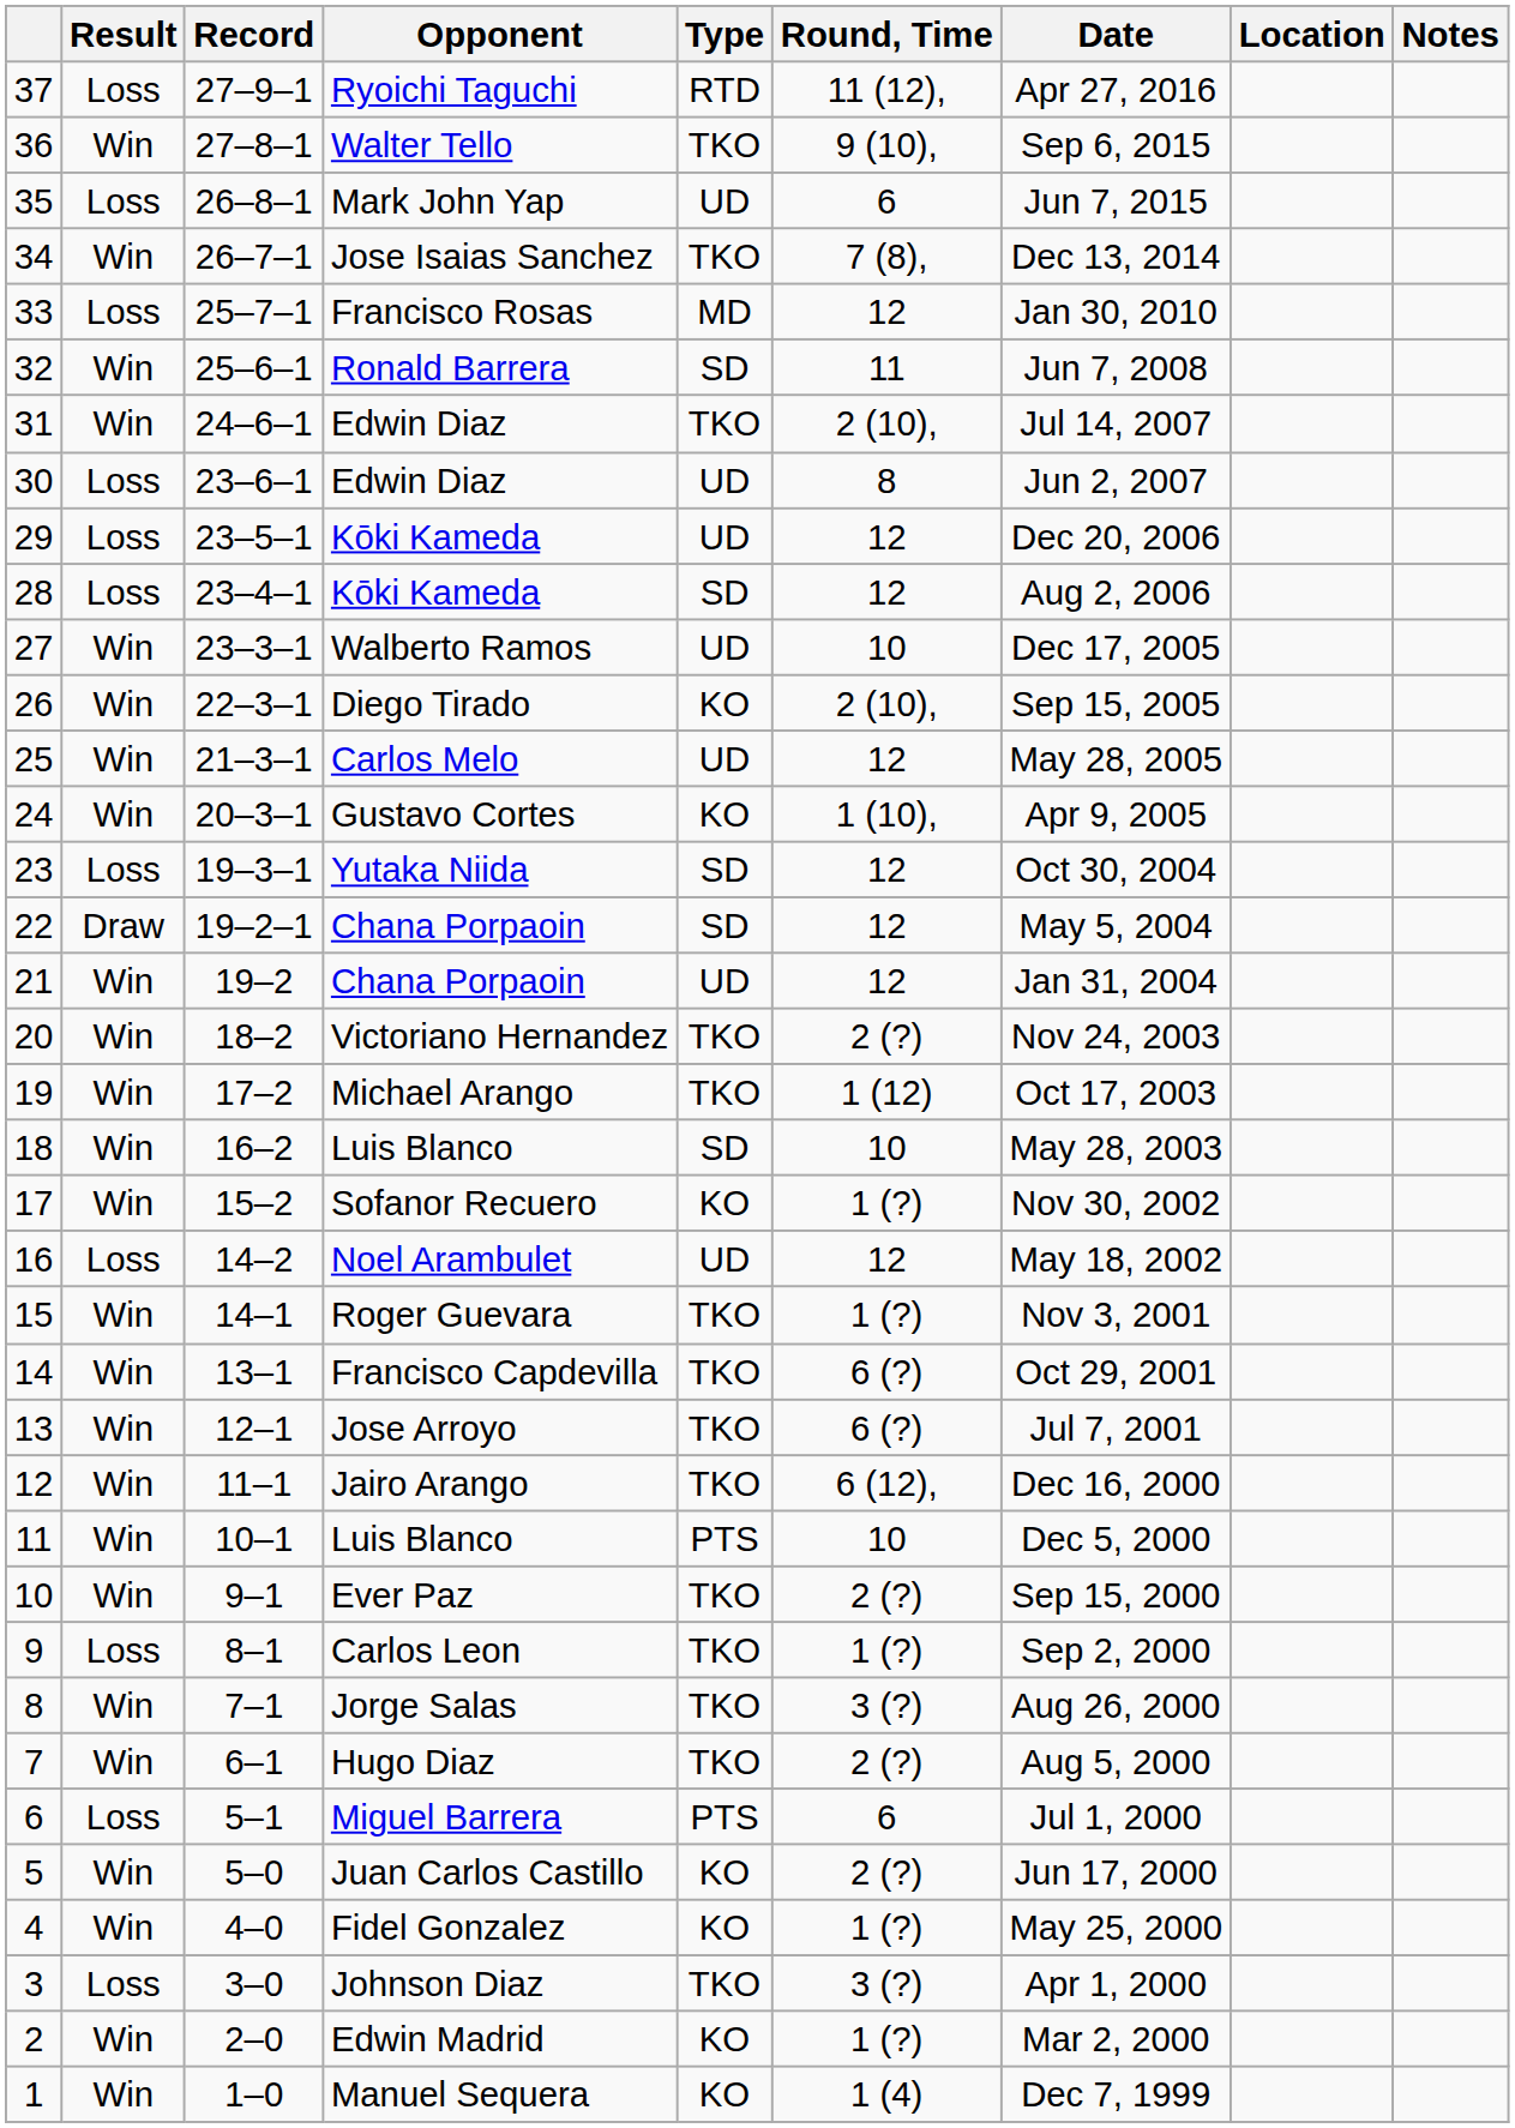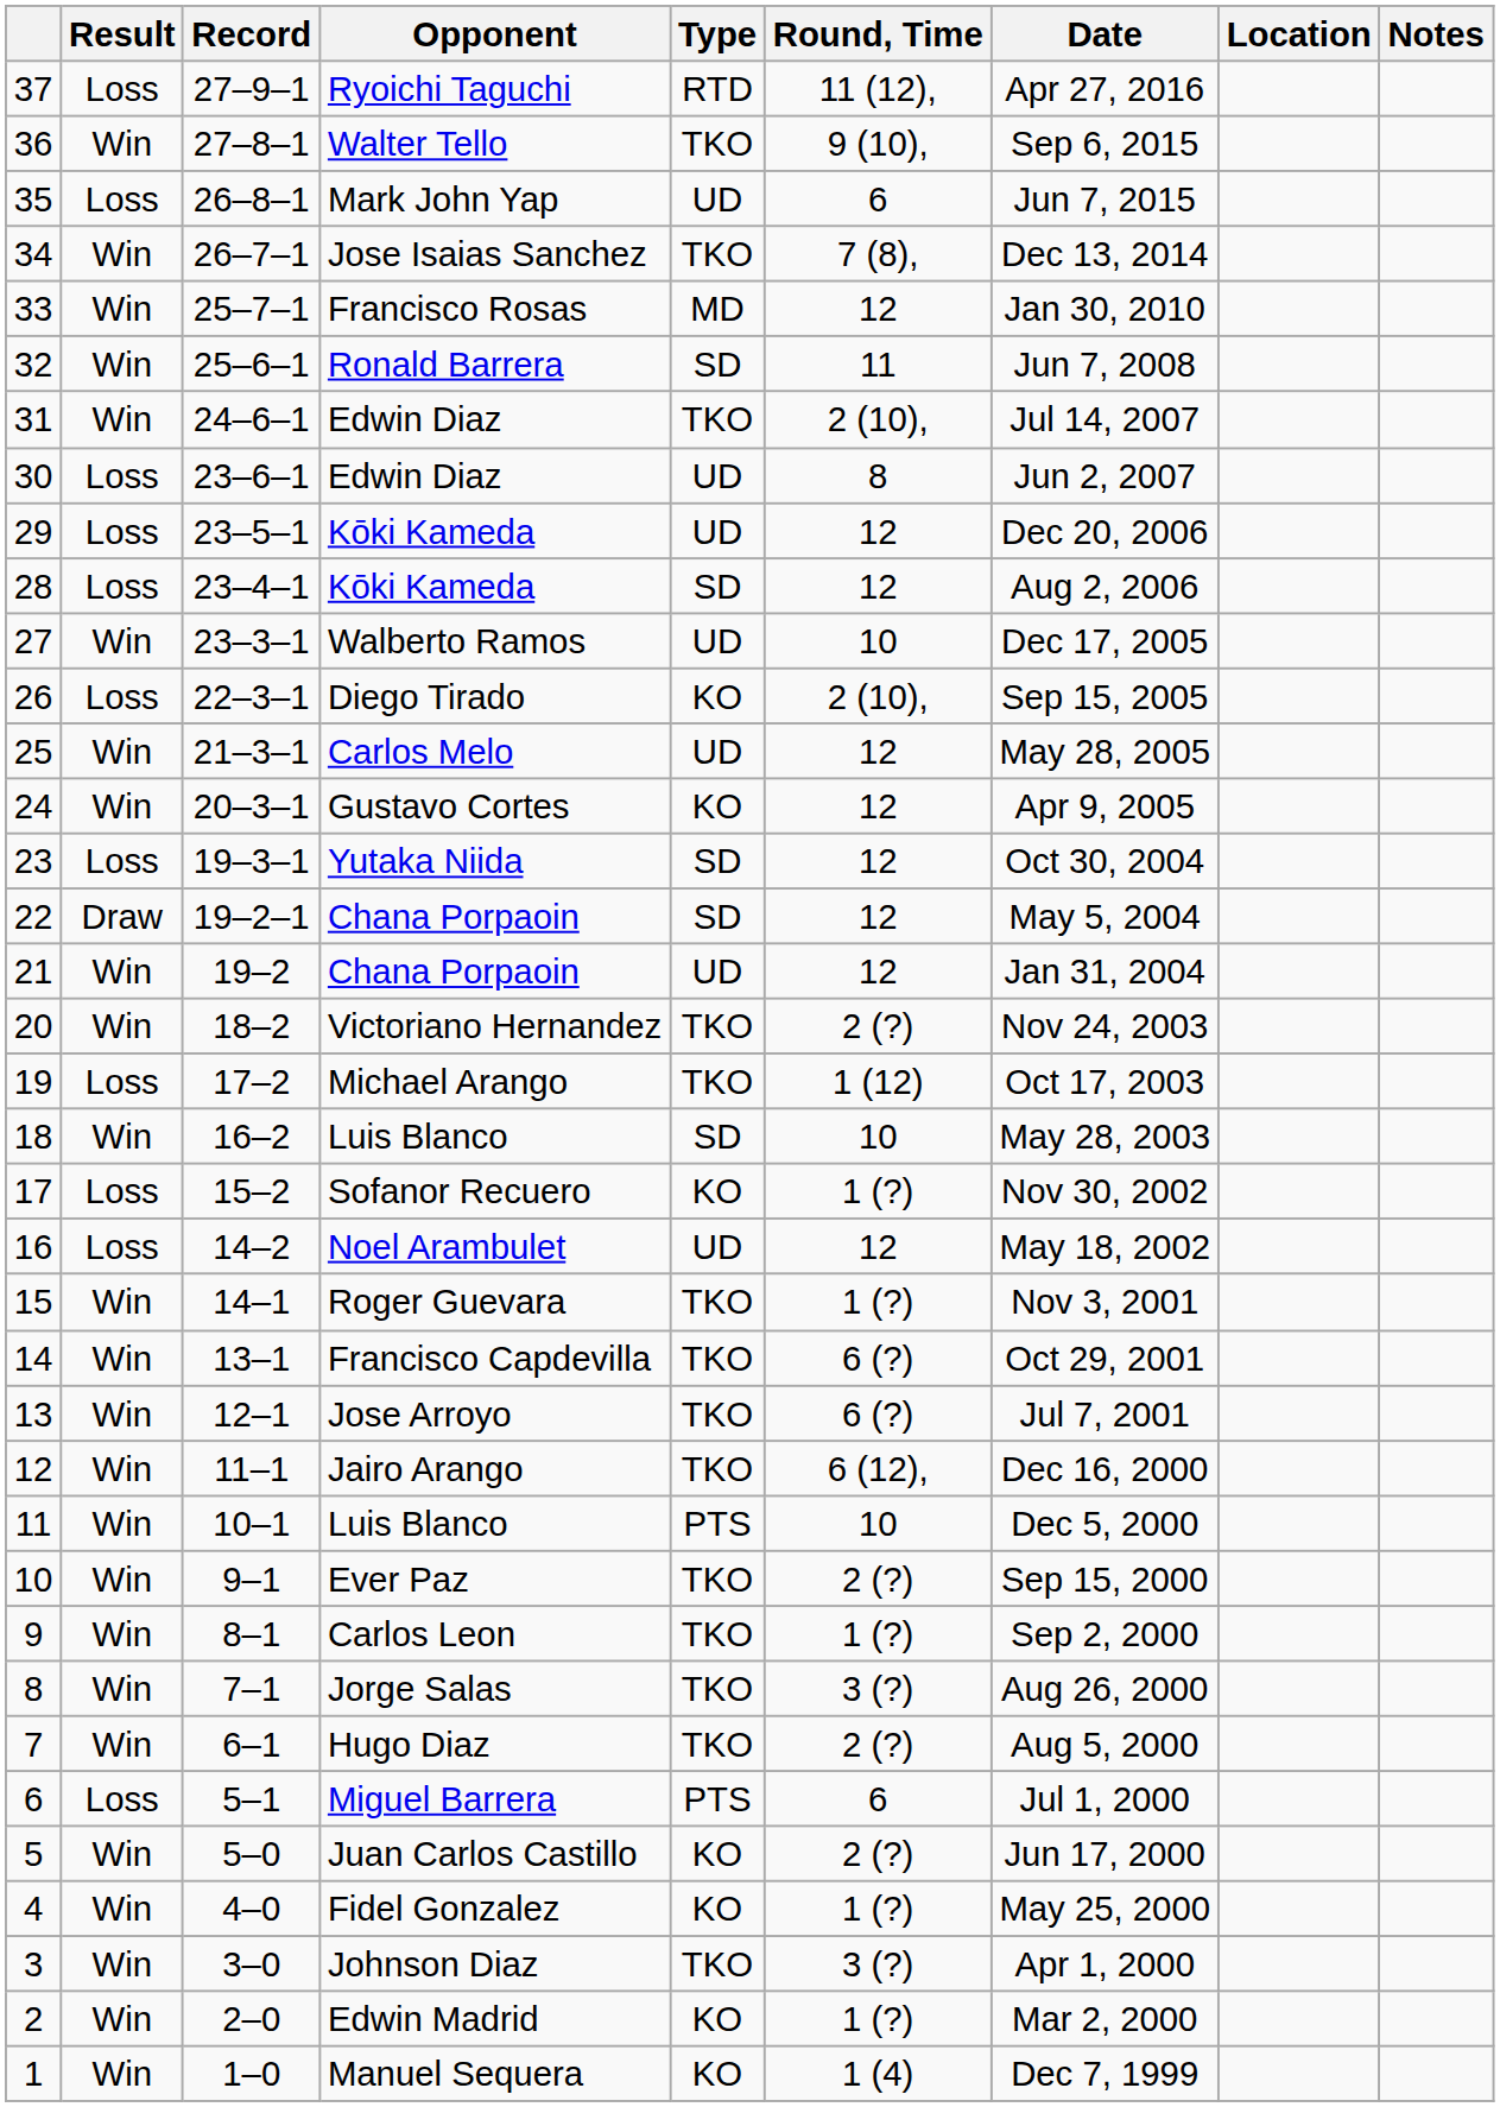 <table class="wikitable" style="text-align:center; font-size:95%">
 <tr>
 <th></th>
 <th>Result</th>
 <th>Record</th>
 <th>Opponent</th>
 <th>Type</th>
 <th>Round, Time</th>
 <th>Date</th>
 <th>Location</th>
 <th>Notes</th>
 </tr>
 <tr>
 <td>37</td>
 <td>Loss</td>
 <td>27–9–1</td>
 <td align=left><a href='#'>Ryoichi Taguchi</a></td>
 <td>RTD</td>
 <td>11 (12), </td>
 <td>Apr 27, 2016</td>
 <td align=left></td>
 <td align=left></td>
 </tr>
 <tr>
 <td>36</td>
 <td>Win</td>
 <td>27–8–1</td>
 <td align=left><a href='#'>Walter Tello</a></td>
 <td>TKO</td>
 <td>9 (10), </td>
 <td>Sep 6, 2015</td>
 <td align=left></td>
 <td></td>
 </tr>
 <tr>
 <td>35</td>
 <td>Loss</td>
 <td>26–8–1</td>
 <td align=left>Mark John Yap</td>
 <td>UD</td>
 <td>6</td>
 <td>Jun 7, 2015</td>
 <td align=left></td>
 <td></td>
 </tr>
 <tr>
 <td>34</td>
 <td>Win</td>
 <td>26–7–1</td>
 <td align=left>Jose Isaias Sanchez</td>
 <td>TKO</td>
 <td>7 (8), </td>
 <td>Dec 13, 2014</td>
 <td align=left></td>
 <td></td>
 </tr>
 <tr>
 <td>33</td>
-<td>Loss</td>
+<td>Win</td>
 <td>25–7–1</td>
 <td align=left>Francisco Rosas</td>
 <td>MD</td>
 <td>12</td>
 <td>Jan 30, 2010</td>
 <td align=left></td>
 <td></td>
 </tr>
 <tr>
 <td>32</td>
 <td>Win</td>
 <td>25–6–1</td>
 <td align=left><a href='#'>Ronald Barrera</a></td>
 <td>SD</td>
 <td>11</td>
 <td>Jun 7, 2008</td>
 <td align=left></td>
 <td align=left></td>
 </tr>
 <tr>
 <td>31</td>
 <td>Win</td>
 <td>24–6–1</td>
 <td align=left>Edwin Diaz</td>
 <td>TKO</td>
 <td>2 (10), </td>
 <td>Jul 14, 2007</td>
 <td align=left></td>
 <td></td>
 </tr>
 <tr>
 <td>30</td>
 <td>Loss</td>
 <td>23–6–1</td>
 <td align=left>Edwin Diaz</td>
 <td>UD</td>
 <td>8</td>
 <td>Jun 2, 2007</td>
 <td align=left></td>
 <td></td>
 </tr>
 <tr>
 <td>29</td>
 <td>Loss</td>
 <td>23–5–1</td>
 <td align=left><a href='#'>Kōki Kameda</a></td>
 <td>UD</td>
 <td>12</td>
 <td>Dec 20, 2006</td>
 <td align=left></td>
 <td align=left></td>
 </tr>
 <tr>
 <td>28</td>
 <td>Loss</td>
 <td>23–4–1</td>
 <td align=left><a href='#'>Kōki Kameda</a></td>
 <td>SD</td>
 <td>12</td>
 <td>Aug 2, 2006</td>
 <td align=left></td>
 <td align=left></td>
 </tr>
 <tr>
 <td>27</td>
 <td>Win</td>
 <td>23–3–1</td>
 <td align=left>Walberto Ramos</td>
 <td>UD</td>
 <td>10</td>
 <td>Dec 17, 2005</td>
 <td align=left></td>
 <td></td>
 </tr>
 <tr>
 <td>26</td>
-<td>Win</td>
+<td>Loss</td>
 <td>22–3–1</td>
 <td align=left>Diego Tirado</td>
 <td>KO</td>
 <td>2 (10), </td>
 <td>Sep 15, 2005</td>
 <td align=left></td>
 <td></td>
 </tr>
 <tr>
 <td>25</td>
 <td>Win</td>
 <td>21–3–1</td>
 <td align=left><a href='#'>Carlos Melo</a></td>
 <td>UD</td>
 <td>12</td>
 <td>May 28, 2005</td>
 <td align=left></td>
 <td align=left></td>
 </tr>
 <tr>
 <td>24</td>
 <td>Win</td>
 <td>20–3–1</td>
 <td align=left>Gustavo Cortes</td>
 <td>KO</td>
-<td>1 (10), </td>
+<td>12</td>
 <td>Apr 9, 2005</td>
 <td align=left></td>
 <td></td>
 </tr>
 <tr>
 <td>23</td>
 <td>Loss</td>
 <td>19–3–1</td>
 <td align=left><a href='#'>Yutaka Niida</a></td>
 <td>SD</td>
 <td>12</td>
 <td>Oct 30, 2004</td>
 <td align=left></td>
 <td align=left></td>
 </tr>
 <tr>
 <td>22</td>
 <td>Draw</td>
 <td>19–2–1</td>
 <td align=left><a href='#'>Chana Porpaoin</a></td>
 <td>SD</td>
 <td>12</td>
 <td>May 5, 2004</td>
 <td align=left></td>
 <td align=left></td>
 </tr>
 <tr>
 <td>21</td>
 <td>Win</td>
 <td>19–2</td>
 <td align=left><a href='#'>Chana Porpaoin</a></td>
 <td>UD</td>
 <td>12</td>
 <td>Jan 31, 2004</td>
 <td align=left></td>
 <td align=left></td>
 </tr>
 <tr>
 <td>20</td>
 <td>Win</td>
 <td>18–2</td>
 <td align=left>Victoriano Hernandez</td>
 <td>TKO</td>
 <td>2 (?)</td>
 <td>Nov 24, 2003</td>
 <td align=left></td>
 <td></td>
 </tr>
 <tr>
 <td>19</td>
-<td>Win</td>
+<td>Loss</td>
 <td>17–2</td>
 <td align=left>Michael Arango</td>
 <td>TKO</td>
 <td>1 (12)</td>
 <td>Oct 17, 2003</td>
 <td align=left></td>
 <td align=left></td>
 </tr>
 <tr>
 <td>18</td>
 <td>Win</td>
 <td>16–2</td>
 <td align=left>Luis Blanco</td>
 <td>SD</td>
 <td>10</td>
 <td>May 28, 2003</td>
 <td align=left></td>
 <td></td>
 </tr>
 <tr>
 <td>17</td>
-<td>Win</td>
+<td>Loss</td>
 <td>15–2</td>
 <td align=left>Sofanor Recuero</td>
 <td>KO</td>
 <td>1 (?)</td>
 <td>Nov 30, 2002</td>
 <td align=left></td>
 <td></td>
 </tr>
 <tr>
 <td>16</td>
 <td>Loss</td>
 <td>14–2</td>
 <td align=left><a href='#'>Noel Arambulet</a></td>
 <td>UD</td>
 <td>12</td>
 <td>May 18, 2002</td>
 <td align=left></td>
 <td align=left></td>
 </tr>
 <tr>
 <td>15</td>
 <td>Win</td>
 <td>14–1</td>
 <td align=left>Roger Guevara</td>
 <td>TKO</td>
 <td>1 (?)</td>
 <td>Nov 3, 2001</td>
 <td align=left></td>
 <td></td>
 </tr>
 <tr>
 <td>14</td>
 <td>Win</td>
 <td>13–1</td>
 <td align=left>Francisco Capdevilla</td>
 <td>TKO</td>
 <td>6 (?)</td>
 <td>Oct 29, 2001</td>
 <td align=left></td>
 <td></td>
 </tr>
 <tr>
 <td>13</td>
 <td>Win</td>
 <td>12–1</td>
 <td align=left>Jose Arroyo</td>
 <td>TKO</td>
 <td>6 (?)</td>
 <td>Jul 7, 2001</td>
 <td align=left></td>
 <td></td>
 </tr>
 <tr>
 <td>12</td>
 <td>Win</td>
 <td>11–1</td>
 <td align=left>Jairo Arango</td>
 <td>TKO</td>
 <td>6 (12), </td>
 <td>Dec 16, 2000</td>
 <td align=left></td>
 <td align=left></td>
 </tr>
 <tr>
 <td>11</td>
 <td>Win</td>
 <td>10–1</td>
 <td align=left>Luis Blanco</td>
 <td>PTS</td>
 <td>10</td>
 <td>Dec 5, 2000</td>
 <td align=left></td>
 <td></td>
 </tr>
 <tr>
 <td>10</td>
 <td>Win</td>
 <td>9–1</td>
 <td align=left>Ever Paz</td>
 <td>TKO</td>
 <td>2 (?)</td>
 <td>Sep 15, 2000</td>
 <td align=left></td>
 <td></td>
 </tr>
 <tr>
 <td>9</td>
-<td>Loss</td>
+<td>Win</td>
 <td>8–1</td>
 <td align=left>Carlos Leon</td>
 <td>TKO</td>
 <td>1 (?)</td>
 <td>Sep 2, 2000</td>
 <td align=left></td>
 <td></td>
 </tr>
 <tr>
 <td>8</td>
 <td>Win</td>
 <td>7–1</td>
 <td align=left>Jorge Salas</td>
 <td>TKO</td>
 <td>3 (?)</td>
 <td>Aug 26, 2000</td>
 <td align=left></td>
 <td></td>
 </tr>
 <tr>
 <td>7</td>
 <td>Win</td>
 <td>6–1</td>
 <td align=left>Hugo Diaz</td>
 <td>TKO</td>
 <td>2 (?)</td>
 <td>Aug 5, 2000</td>
 <td align=left></td>
 <td></td>
 </tr>
 <tr>
 <td>6</td>
 <td>Loss</td>
 <td>5–1</td>
 <td align=left><a href='#'>Miguel Barrera</a></td>
 <td>PTS</td>
 <td>6</td>
 <td>Jul 1, 2000</td>
 <td align=left></td>
 <td></td>
 </tr>
 <tr>
 <td>5</td>
 <td>Win</td>
 <td>5–0</td>
 <td align=left>Juan Carlos Castillo</td>
 <td>KO</td>
 <td>2 (?)</td>
 <td>Jun 17, 2000</td>
 <td align=left></td>
 <td></td>
 </tr>
 <tr>
 <td>4</td>
 <td>Win</td>
 <td>4–0</td>
 <td align=left>Fidel Gonzalez</td>
 <td>KO</td>
 <td>1 (?)</td>
 <td>May 25, 2000</td>
 <td align=left></td>
 <td></td>
 </tr>
 <tr>
 <td>3</td>
-<td>Loss</td>
+<td>Win</td>
 <td>3–0</td>
 <td align=left>Johnson Diaz</td>
 <td>TKO</td>
 <td>3 (?)</td>
 <td>Apr 1, 2000</td>
 <td align=left></td>
 <td></td>
 </tr>
 <tr>
 <td>2</td>
 <td>Win</td>
 <td>2–0</td>
 <td align=left>Edwin Madrid</td>
 <td>KO</td>
 <td>1 (?)</td>
 <td>Mar 2, 2000</td>
 <td align=left></td>
 <td></td>
 </tr>
 <tr>
 <td>1</td>
 <td>Win</td>
 <td>1–0</td>
 <td align=left>Manuel Sequera</td>
 <td>KO</td>
 <td>1 (4)</td>
 <td>Dec 7, 1999</td>
 <td align=left></td>
 <td></td>
 </tr>
 </table>
